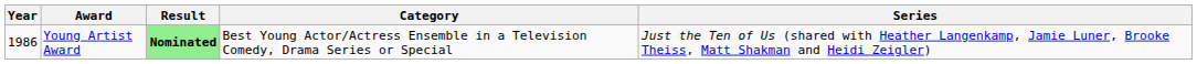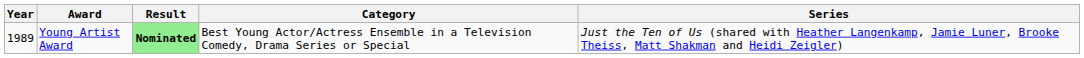 <table class="wikitable">
 <tr>
 <th>Year</th>
 <th>Award</th>
 <th>Result</th>
 <th>Category</th>
 <th>Series</th>
 </tr>
 <tr>
-<td>1986</td>
+<td>1989</td>
 <td><a href='#'>Young Artist Award</a></td>
 <td style="background: lightgreen;"><strong>Nominated</strong></td>
 <td>Best Young Actor/Actress Ensemble in a Television Comedy, Drama Series or Special</td>
 <td><em>Just the Ten of Us</em> (shared with <a href='#'>Heather Langenkamp</a>, <a href='#'>Jamie Luner</a>, <a href='#'>Brooke Theiss</a>, <a href='#'>Matt Shakman</a> and <a href='#'>Heidi Zeigler</a>)</td>
 </tr>
 </table>
